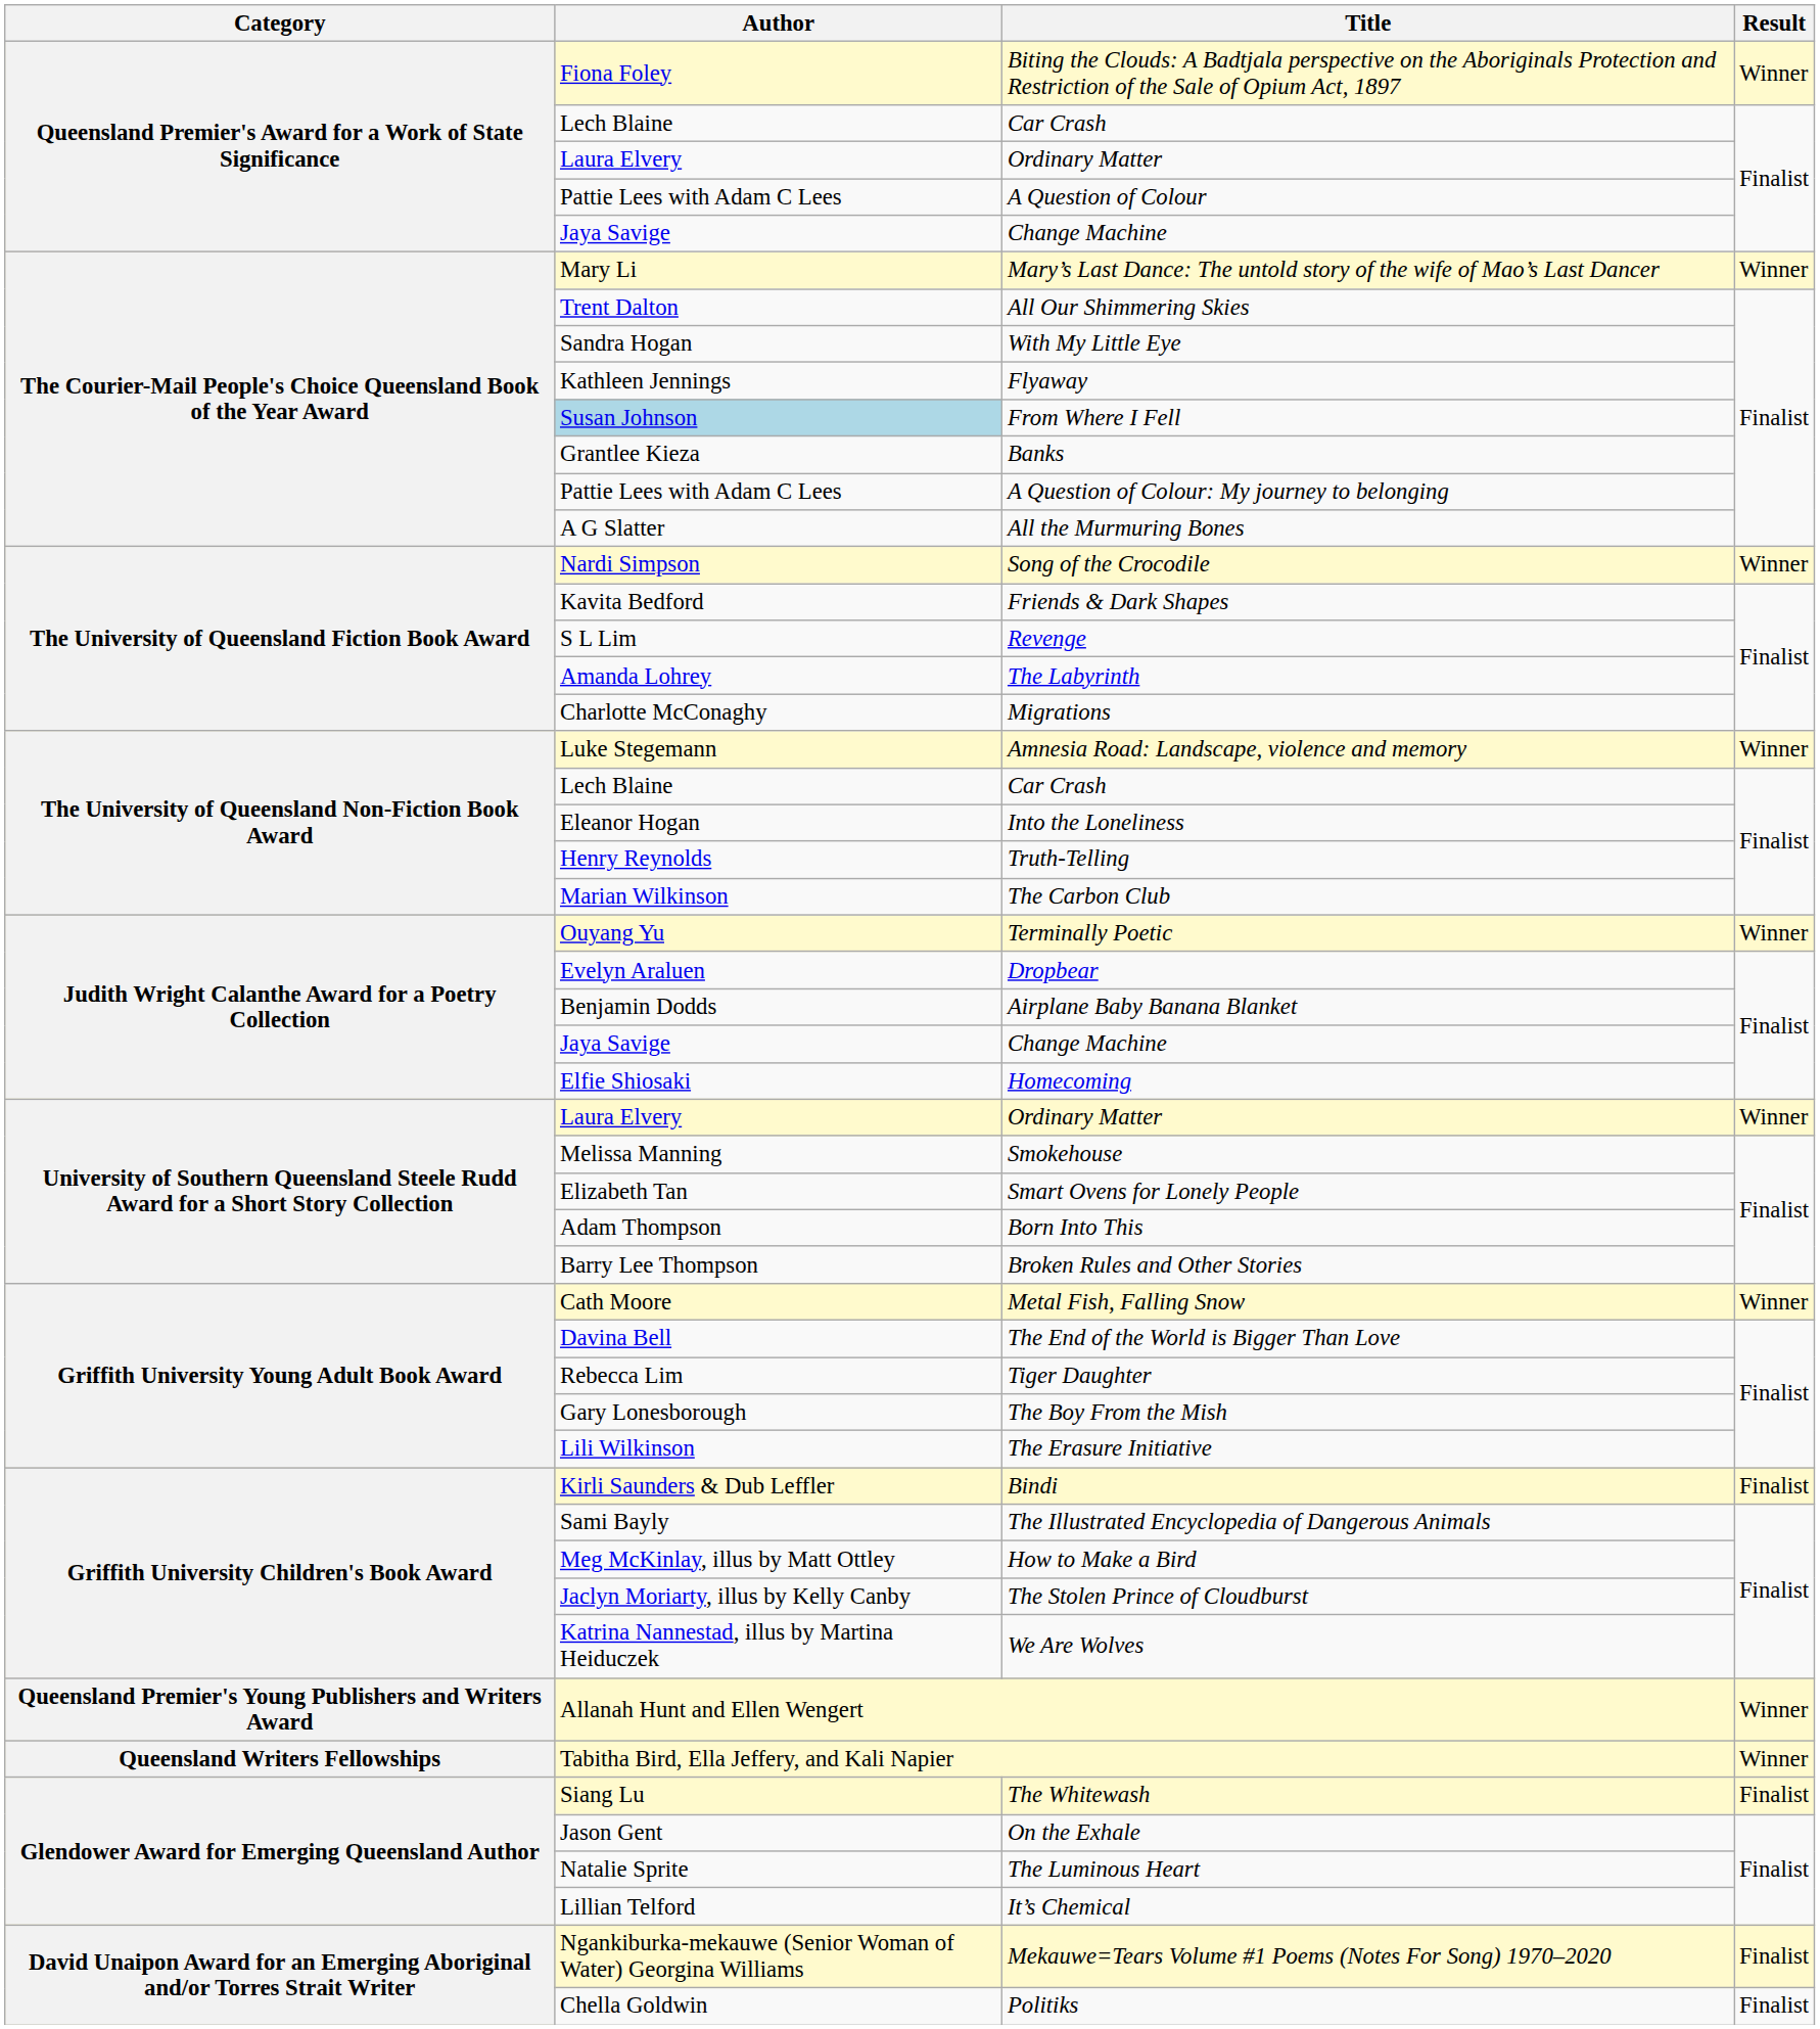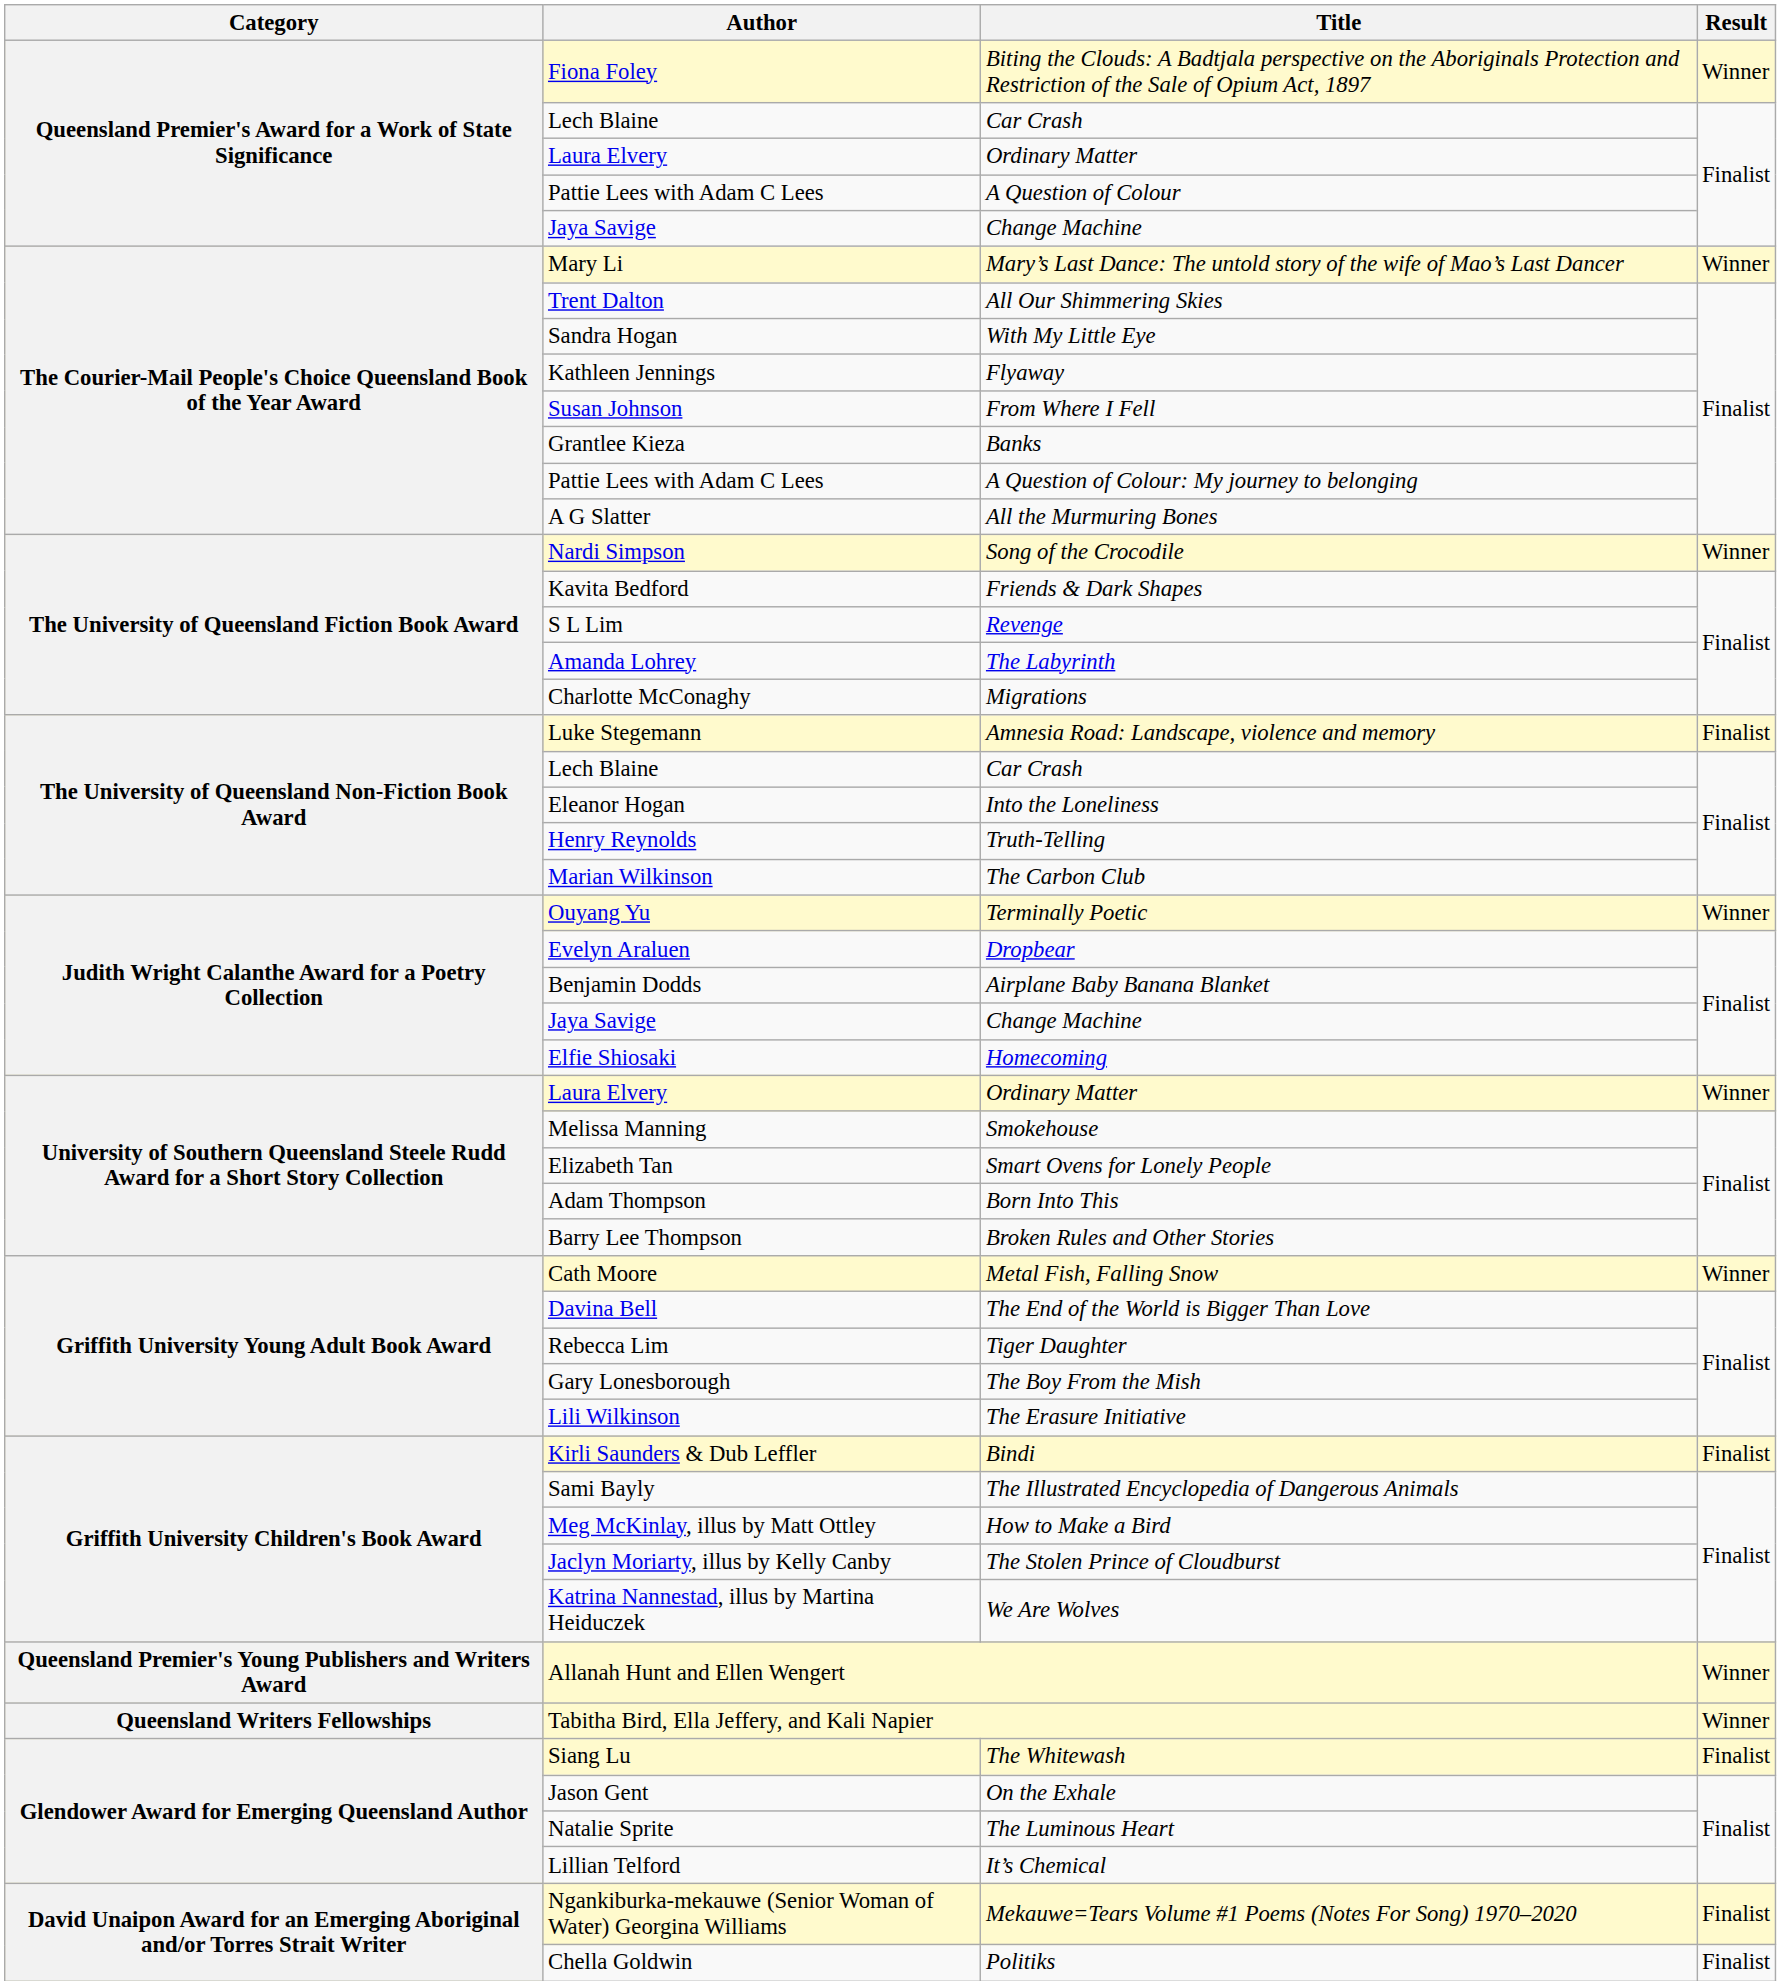 <table class="wikitable sortable">
 <tr>
 <th>Category</th>
 <th>Author</th>
 <th>Title</th>
 <th>Result</th>
 </tr>
 <tr style="background:LemonChiffon; color:black">
 <th rowspan="5">Queensland Premier's Award for a Work of State Significance</th>
 <td><a href='#'>Fiona Foley</a></td>
 <td><em>Biting the Clouds: A Badtjala perspective on the Aboriginals Protection and Restriction of the Sale of Opium Act, 1897</em></td>
 <td>Winner</td>
 </tr>
 <tr>
 <td>Lech Blaine</td>
 <td><em>Car Crash</em></td>
 <td rowspan="4">Finalist</td>
 </tr>
 <tr>
 <td><a href='#'>Laura Elvery</a></td>
 <td><em>Ordinary Matter</em></td>
 </tr>
 <tr>
 <td>Pattie Lees with Adam C Lees</td>
 <td><em>A Question of Colour</em></td>
 </tr>
 <tr>
 <td><a href='#'>Jaya Savige</a></td>
 <td><em>Change Machine</em></td>
 </tr>
 <tr style="background:LemonChiffon; color:black">
 <th rowspan="8">The Courier-Mail People's Choice Queensland Book of the Year Award</th>
 <td>Mary Li</td>
 <td><em>Mary’s Last Dance: The untold story of the wife of Mao’s Last Dancer</em></td>
 <td>Winner</td>
 </tr>
 <tr>
 <td><a href='#'>Trent Dalton</a></td>
 <td><em>All Our Shimmering Skies</em></td>
 <td rowspan="7">Finalist</td>
 </tr>
 <tr>
 <td>Sandra Hogan</td>
 <td><em>With My Little Eye</em></td>
 </tr>
 <tr>
 <td>Kathleen Jennings</td>
 <td><em>Flyaway</em></td>
 </tr>
 <tr>
-<td style="background: lightblue;"><a href='#'>Susan Johnson</a></td>
+<td><a href='#'>Susan Johnson</a></td>
 <td><em>From Where I Fell</em></td>
 </tr>
 <tr>
 <td>Grantlee Kieza</td>
 <td><em>Banks</em></td>
 </tr>
 <tr>
 <td>Pattie Lees with Adam C Lees</td>
 <td><em>A Question of Colour: My journey to belonging</em></td>
 </tr>
 <tr>
 <td>A G Slatter</td>
 <td><em>All the Murmuring Bones</em></td>
 </tr>
 <tr style="background:LemonChiffon; color:black">
 <th rowspan="5">The University of Queensland Fiction Book Award</th>
 <td><a href='#'>Nardi Simpson</a></td>
 <td><em>Song of the Crocodile</em></td>
 <td>Winner</td>
 </tr>
 <tr>
 <td>Kavita Bedford</td>
 <td><em>Friends & Dark Shapes</em></td>
 <td rowspan="4">Finalist</td>
 </tr>
 <tr>
 <td>S L Lim</td>
 <td><em><a href='#'>Revenge</a></em></td>
 </tr>
 <tr>
 <td><a href='#'>Amanda Lohrey</a></td>
 <td><em><a href='#'>The Labyrinth</a></em></td>
 </tr>
 <tr>
 <td>Charlotte McConaghy</td>
 <td><em>Migrations</em></td>
 </tr>
 <tr style="background:LemonChiffon; color:black">
 <th rowspan="5">The University of Queensland Non-Fiction Book Award</th>
 <td>Luke Stegemann</td>
 <td><em>Amnesia Road: Landscape, violence and memory</em></td>
-<td>Winner</td>
+<td>Finalist</td>
 </tr>
 <tr>
 <td>Lech Blaine</td>
 <td><em>Car Crash</em></td>
 <td rowspan="4">Finalist</td>
 </tr>
 <tr>
 <td>Eleanor Hogan</td>
 <td><em>Into the Loneliness</em></td>
 </tr>
 <tr>
 <td><a href='#'>Henry Reynolds</a></td>
 <td><em>Truth-Telling</em></td>
 </tr>
 <tr>
 <td><a href='#'>Marian Wilkinson</a></td>
 <td><em>The Carbon Club</em></td>
 </tr>
 <tr style="background:LemonChiffon; color:black">
 <th rowspan="5">Judith Wright Calanthe Award for a Poetry Collection</th>
 <td><a href='#'>Ouyang Yu</a></td>
 <td><em>Terminally Poetic</em></td>
 <td>Winner</td>
 </tr>
 <tr>
 <td><a href='#'>Evelyn Araluen</a></td>
 <td><em><a href='#'>Dropbear</a></em></td>
 <td rowspan="4">Finalist</td>
 </tr>
 <tr>
 <td>Benjamin Dodds</td>
 <td><em>Airplane Baby Banana Blanket</em></td>
 </tr>
 <tr>
 <td><a href='#'>Jaya Savige</a></td>
 <td><em>Change Machine</em></td>
 </tr>
 <tr>
 <td><a href='#'>Elfie Shiosaki</a></td>
 <td><em><a href='#'>Homecoming</a></em></td>
 </tr>
 <tr style="background:LemonChiffon; color:black">
 <th rowspan="5">University of Southern Queensland Steele Rudd Award for a Short Story Collection</th>
 <td><a href='#'>Laura Elvery</a></td>
 <td><em>Ordinary Matter</em></td>
 <td>Winner</td>
 </tr>
 <tr>
 <td>Melissa Manning</td>
 <td><em>Smokehouse</em></td>
 <td rowspan="4">Finalist</td>
 </tr>
 <tr>
 <td>Elizabeth Tan</td>
 <td><em>Smart Ovens for Lonely People</em></td>
 </tr>
 <tr>
 <td>Adam Thompson</td>
 <td><em>Born Into This</em></td>
 </tr>
 <tr>
 <td>Barry Lee Thompson</td>
 <td><em>Broken Rules and Other Stories</em></td>
 </tr>
 <tr style="background:LemonChiffon; color:black">
 <th rowspan="5">Griffith University Young Adult Book Award</th>
 <td>Cath Moore</td>
 <td><em>Metal Fish, Falling Snow</em></td>
 <td>Winner</td>
 </tr>
 <tr>
 <td><a href='#'>Davina Bell</a></td>
 <td><em>The End of the World is Bigger Than Love</em></td>
 <td rowspan="4">Finalist</td>
 </tr>
 <tr>
 <td>Rebecca Lim</td>
 <td><em>Tiger Daughter</em></td>
 </tr>
 <tr>
 <td>Gary Lonesborough</td>
 <td><em>The Boy From the Mish</em></td>
 </tr>
 <tr>
 <td><a href='#'>Lili Wilkinson</a></td>
 <td><em>The Erasure Initiative</em></td>
 </tr>
 <tr style="background:LemonChiffon; color:black">
 <th rowspan="5">Griffith University Children's Book Award</th>
 <td><a href='#'>Kirli Saunders</a> & Dub Leffler</td>
 <td><em>Bindi</em></td>
 <td>Finalist</td>
 </tr>
 <tr>
 <td>Sami Bayly</td>
 <td><em>The Illustrated Encyclopedia of Dangerous Animals</em></td>
 <td rowspan="4">Finalist</td>
 </tr>
 <tr>
 <td><a href='#'>Meg McKinlay</a>, illus by Matt Ottley</td>
 <td><em>How to Make a Bird</em></td>
 </tr>
 <tr>
 <td><a href='#'>Jaclyn Moriarty</a>, illus by Kelly Canby</td>
 <td><em>The Stolen Prince of Cloudburst</em></td>
 </tr>
 <tr>
 <td><a href='#'>Katrina Nannestad</a>, illus by Martina Heiduczek</td>
 <td><em>We Are Wolves</em></td>
 </tr>
 <tr style="background:LemonChiffon; color:black">
 <th>Queensland Premier's Young Publishers and Writers Award</th>
 <td colspan="2">Allanah Hunt and Ellen Wengert</td>
 <td>Winner</td>
 </tr>
 <tr style="background:LemonChiffon; color:black">
 <th>Queensland Writers Fellowships</th>
 <td colspan="2">Tabitha Bird, Ella Jeffery, and Kali Napier</td>
 <td>Winner</td>
 </tr>
 <tr style="background:LemonChiffon; color:black">
 <th rowspan="4">Glendower Award for Emerging Queensland Author</th>
 <td>Siang Lu</td>
 <td><em>The Whitewash</em></td>
 <td>Finalist</td>
 </tr>
 <tr>
 <td>Jason Gent</td>
 <td><em>On the Exhale</em></td>
 <td rowspan="3">Finalist</td>
 </tr>
 <tr>
 <td>Natalie Sprite</td>
 <td><em>The Luminous Heart</em></td>
 </tr>
 <tr>
 <td>Lillian Telford</td>
 <td><em>It’s Chemical</em></td>
 </tr>
 <tr style="background:LemonChiffon; color:black">
 <th rowspan="2">David Unaipon Award for an Emerging Aboriginal and/or Torres Strait Writer</th>
 <td>Ngankiburka-mekauwe (Senior Woman of Water) Georgina Williams</td>
 <td><em>Mekauwe=Tears Volume #1 Poems (Notes For Song) 1970–2020</em></td>
 <td>Finalist</td>
 </tr>
 <tr>
 <td>Chella Goldwin</td>
 <td><em>Politiks</em></td>
 <td>Finalist</td>
 </tr>
 </table>
